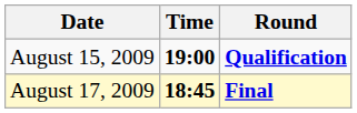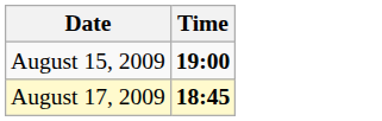 <table class="wikitable">
 <tr>
 <th>Date</th>
 <th>Time</th>
-<th>Round</th>
 </tr>
 <tr>
 <td>August 15, 2009</td>
 <td><strong>19:00</strong></td>
-<td><strong><a href='#'>Qualification</a></strong></td>
 </tr>
 <tr style=background:lemonchiffon>
 <td>August 17, 2009</td>
 <td><strong>18:45</strong></td>
-<td><strong><a href='#'>Final</a></strong></td>
 </tr>
 </table>
